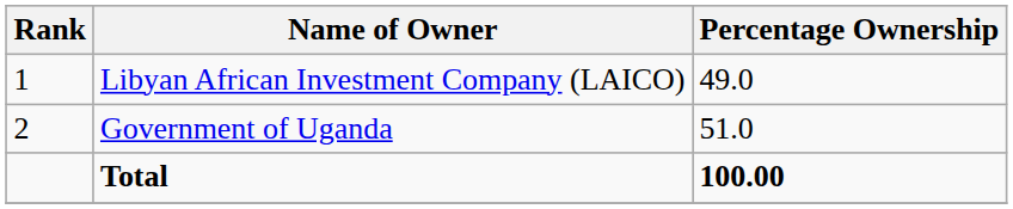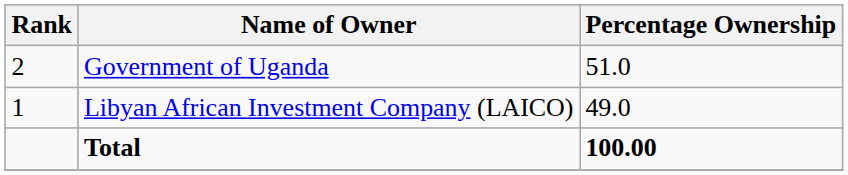 <table class="wikitable sortable" style="margin-left:auto;margin-right:auto">
 <tr>
 <th style="width:2em;">Rank</th>
 <th>Name of Owner</th>
 <th>Percentage Ownership</th>
 </tr>
 <tr>
+<td>2</td>
+<td><a href='#'>Government of Uganda</a></td>
+<td>51.0</td>
+</tr>
+<tr>
 <td>1</td>
 <td><a href='#'>Libyan African Investment Company</a> (LAICO)</td>
 <td>49.0</td>
-</tr>
-<tr>
-<td>2</td>
-<td><a href='#'>Government of Uganda</a></td>
-<td>51.0</td>
 </tr>
 <tr>
 <td></td>
 <td><strong>Total</strong></td>
 <td><strong>100.00</strong></td>
 </tr>
 <tr>
 </tr>
 </table>
